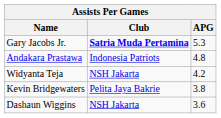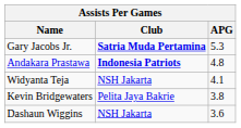 <table class="wikitable">
 <tr>
 <th colspan="4"><strong>Assists Per Games</strong></th>
 </tr>
 <tr>
 <th>Name</th>
 <th>Club</th>
 <th>APG</th>
 </tr>
 <tr>
 <td> Gary Jacobs Jr.</td>
 <td><strong><a href='#'>Satria Muda Pertamina</a></strong></td>
 <td>5.3</td>
 </tr>
 <tr>
 <td> <a href='#'>Andakara Prastawa</a></td>
-<td><a href='#'>Indonesia Patriots</a></td>
+<td><strong><a href='#'>Indonesia Patriots</a></strong></td>
 <td>4.8</td>
 </tr>
 <tr>
 <td> Widyanta Teja</td>
 <td><a href='#'>NSH Jakarta</a></td>
-<td>4.2</td>
+<td>4.1</td>
 </tr>
 <tr>
 <td> Kevin Bridgewaters</td>
 <td><a href='#'>Pelita Jaya Bakrie</a></td>
 <td>3.8</td>
 </tr>
 <tr>
 <td> Dashaun Wiggins</td>
 <td><a href='#'>NSH Jakarta</a></td>
 <td>3.6</td>
 </tr>
 </table>
